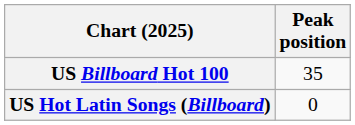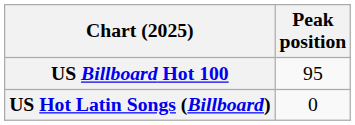 <table class="wikitable sortable plainrowheaders" style="text-align:center">
 <tr>
 <th scope="col">Chart (2025)</th>
 <th scope="col">Peak<br>position</th>
 </tr>
 <tr>
 <th scope="row">US <a href='#'><em>Billboard</em> Hot 100</a></th>
-<td>35</td>
+<td>95</td>
 </tr>
 <tr>
 <th scope="row">US <a href='#'>Hot Latin Songs</a> (<em><a href='#'>Billboard</a></em>)</th>
 <td>0</td>
 </tr>
 </table>
